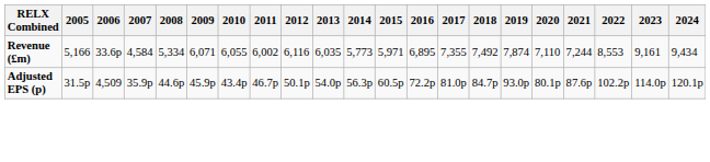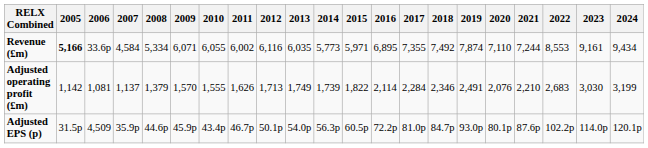 <table class="wikitable">
 <tr>
 <th>RELX Combined</th>
 <th>2005</th>
 <th>2006</th>
 <th>2007</th>
 <th>2008</th>
 <th>2009</th>
 <th>2010</th>
 <th>2011</th>
 <th>2012</th>
 <th>2013</th>
 <th>2014</th>
 <th>2015</th>
 <th>2016</th>
 <th>2017</th>
 <th>2018</th>
 <th>2019</th>
 <th>2020</th>
 <th>2021</th>
 <th>2022</th>
 <th>2023</th>
 <th>2024</th>
 </tr>
 <tr>
 <td><strong>Revenue (£m)</strong></td>
-<td>5,166</td>
+<td><strong>5,166</strong></td>
 <td>33.6p</td>
 <td>4,584</td>
 <td>5,334</td>
 <td>6,071</td>
 <td>6,055</td>
 <td>6,002</td>
 <td>6,116</td>
 <td>6,035</td>
 <td>5,773</td>
 <td>5,971</td>
 <td>6,895</td>
 <td>7,355</td>
 <td>7,492</td>
 <td>7,874</td>
 <td>7,110</td>
 <td>7,244</td>
 <td>8,553</td>
 <td>9,161</td>
 <td>9,434</td>
+</tr>
+<tr>
+<td><strong>Adjusted operating profit (£m)</strong></td>
+<td>1,142</td>
+<td>1,081</td>
+<td>1,137</td>
+<td>1,379</td>
+<td>1,570</td>
+<td>1,555</td>
+<td>1,626</td>
+<td>1,713</td>
+<td>1,749</td>
+<td>1,739</td>
+<td>1,822</td>
+<td>2,114</td>
+<td>2,284</td>
+<td>2,346</td>
+<td>2,491</td>
+<td>2,076</td>
+<td>2,210</td>
+<td>2,683</td>
+<td>3,030</td>
+<td>3,199</td>
 </tr>
 <tr>
 <td><strong>Adjusted EPS (p)</strong></td>
 <td>31.5p</td>
 <td>4,509</td>
 <td>35.9p</td>
 <td>44.6p</td>
 <td>45.9p</td>
 <td>43.4p</td>
 <td>46.7p</td>
 <td>50.1p</td>
 <td>54.0p</td>
 <td>56.3p</td>
 <td>60.5p</td>
 <td>72.2p</td>
 <td>81.0p</td>
 <td>84.7p</td>
 <td>93.0p</td>
 <td>80.1p</td>
 <td>87.6p</td>
 <td>102.2p</td>
 <td>114.0p</td>
 <td>120.1p</td>
 </tr>
 </table>
